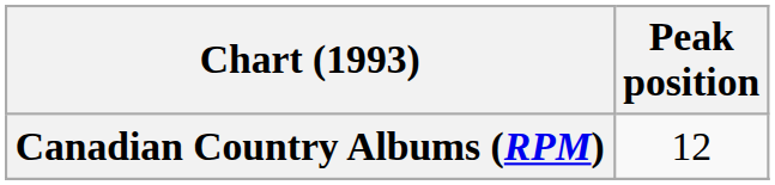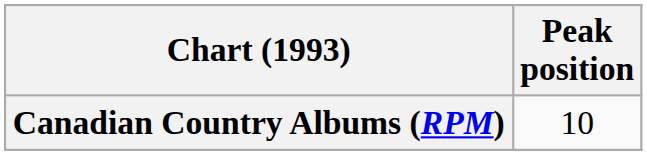 <table class="wikitable sortable plainrowheaders" style="text-align:center">
 <tr>
 <th scope="col">Chart (1993)</th>
 <th scope="col">Peak<br>position</th>
 </tr>
 <tr>
 <th scope="row">Canadian Country Albums (<em><a href='#'>RPM</a></em>)</th>
-<td>12</td>
+<td>10</td>
 </tr>
 <tr>
 </tr>
 <tr>
 </tr>
 </table>
